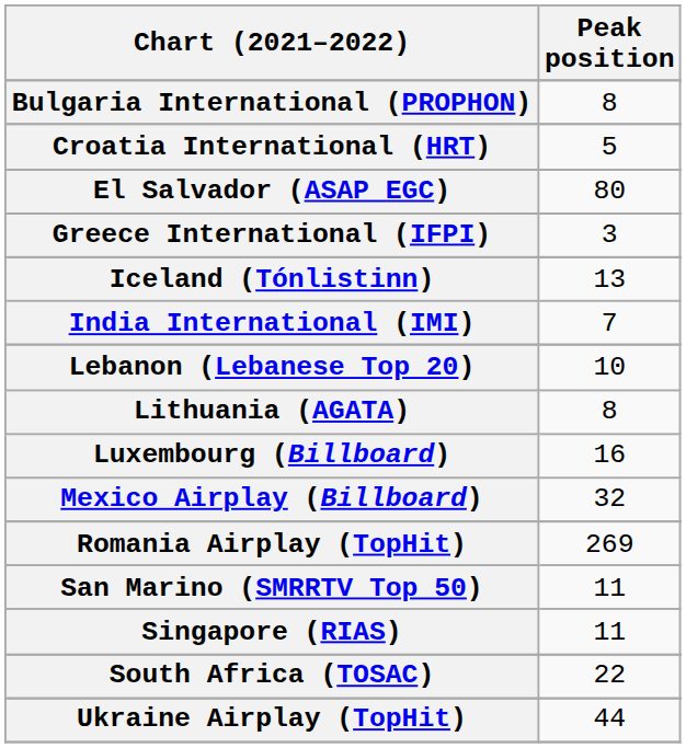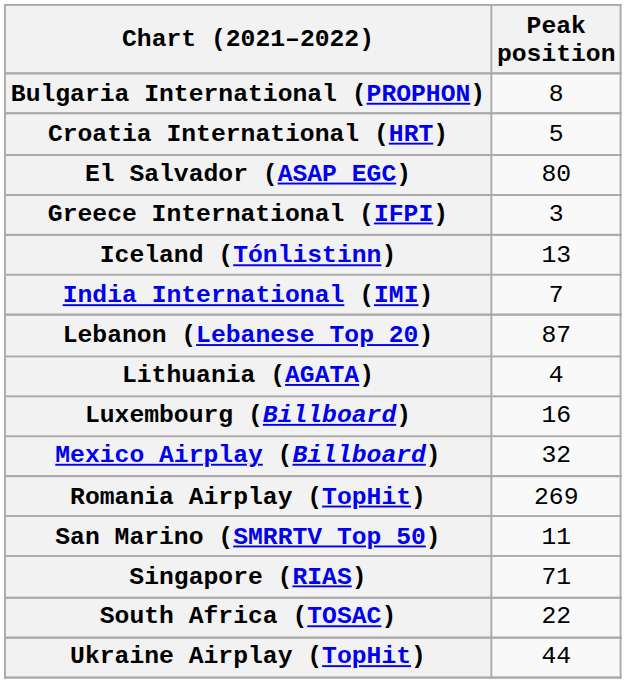 <table class="wikitable sortable plainrowheaders" style="text-align:center">
 <tr>
 <th scope="col">Chart (2021–2022)</th>
 <th scope="col">Peak<br>position</th>
 </tr>
 <tr>
 </tr>
 <tr>
 </tr>
 <tr>
 </tr>
 <tr>
 </tr>
 <tr>
 <th scope="row">Bulgaria International (<a href='#'>PROPHON</a>)</th>
 <td>8</td>
 </tr>
 <tr>
 </tr>
 <tr>
 </tr>
 <tr>
 </tr>
 <tr>
 </tr>
 <tr>
 </tr>
 <tr>
 </tr>
 <tr>
 <th scope="row">Croatia International (<a href='#'>HRT</a>)</th>
 <td>5</td>
 </tr>
 <tr>
 </tr>
 <tr>
 <th scope="row">El Salvador (<a href='#'>ASAP EGC</a>)</th>
 <td>80</td>
 </tr>
 <tr>
 </tr>
 <tr>
 </tr>
 <tr>
 </tr>
 <tr>
 </tr>
 <tr>
 </tr>
 <tr>
 <th scope="row">Greece International (<a href='#'>IFPI</a>)</th>
 <td>3</td>
 </tr>
 <tr>
 </tr>
 <tr>
 </tr>
 <tr>
 </tr>
 <tr>
 <th scope="row">Iceland (<a href='#'>Tónlistinn</a>)</th>
 <td>13</td>
 </tr>
 <tr>
 <th scope="row"><a href='#'>India International</a> (<a href='#'>IMI</a>)</th>
 <td>7</td>
 </tr>
 <tr>
 </tr>
 <tr>
 </tr>
 <tr>
 <th scope="row">Lebanon (<a href='#'>Lebanese Top 20</a>)</th>
-<td>10</td>
+<td>87</td>
 </tr>
 <tr>
 <th scope="row">Lithuania (<a href='#'>AGATA</a>)</th>
-<td>8</td>
+<td>4</td>
 </tr>
 <tr>
 <th scope="row">Luxembourg (<em><a href='#'>Billboard</a></em>)</th>
 <td>16</td>
 </tr>
 <tr>
 <th scope="row"><a href='#'>Mexico Airplay</a> (<em><a href='#'>Billboard</a></em>)</th>
 <td>32</td>
 </tr>
 <tr>
 </tr>
 <tr>
 </tr>
 <tr>
 </tr>
 <tr>
 </tr>
 <tr>
 </tr>
 <tr>
 </tr>
 <tr>
 <th scope="row">Romania Airplay (<a href='#'>TopHit</a>)</th>
 <td>269</td>
 </tr>
 <tr>
 <th scope="row">San Marino (<a href='#'>SMRRTV Top 50</a>)</th>
 <td>11</td>
 </tr>
 <tr>
 <th scope="row">Singapore (<a href='#'>RIAS</a>)</th>
-<td>11</td>
+<td>71</td>
 </tr>
 <tr>
 </tr>
 <tr>
 </tr>
 <tr>
 <th scope="row">South Africa (<a href='#'>TOSAC</a>)</th>
 <td>22</td>
 </tr>
 <tr>
 </tr>
 <tr>
 </tr>
 <tr>
 </tr>
 <tr>
 <th scope="row">Ukraine Airplay (<a href='#'>TopHit</a>)</th>
 <td>44</td>
 </tr>
 <tr>
 </tr>
 <tr>
 </tr>
 <tr>
 </tr>
 <tr>
 </tr>
 <tr>
 </tr>
 </table>
